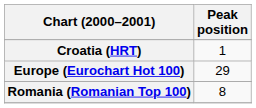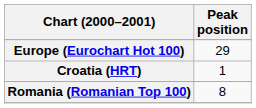 <table class="wikitable sortable plainrowheaders" style="text-align:center">
 <tr>
 <th scope="col">Chart (2000–2001)</th>
 <th scope="col">Peak<br>position</th>
 </tr>
 <tr>
 </tr>
 <tr>
 </tr>
 <tr>
 </tr>
 <tr>
 </tr>
 <tr>
+<th scope="row">Europe (<a href='#'>Eurochart Hot 100</a>)</th>
+<td>29</td>
+</tr>
+<tr>
 <th scope="row">Croatia (<a href='#'>HRT</a>)</th>
 <td>1</td>
-</tr>
-<tr>
-<th scope="row">Europe (<a href='#'>Eurochart Hot 100</a>)</th>
-<td>29</td>
 </tr>
 <tr>
 </tr>
 <tr>
 </tr>
 <tr>
 </tr>
 <tr>
 </tr>
 <tr>
 </tr>
 <tr>
 </tr>
 <tr>
 <th scope="row">Romania (<a href='#'>Romanian Top 100</a>)</th>
 <td>8</td>
 </tr>
 <tr>
 </tr>
 <tr>
 </tr>
 <tr>
 </tr>
 <tr>
 </tr>
 <tr>
 </tr>
 </table>
